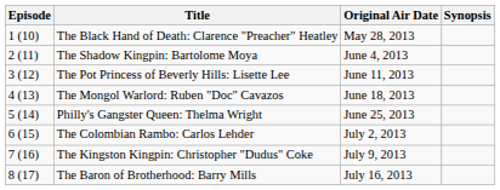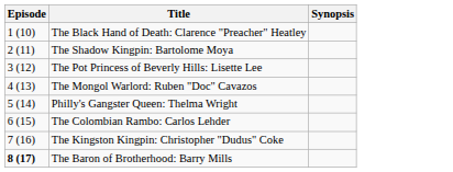 <table class="wikitable">
 <tr>
 <th>Episode</th>
 <th>Title</th>
-<th>Original Air Date</th>
 <th>Synopsis</th>
 </tr>
 <tr>
 <td>1 (10)</td>
 <td>The Black Hand of Death: Clarence "Preacher" Heatley</td>
-<td>May 28, 2013</td>
 <td></td>
 </tr>
 <tr>
 <td>2 (11)</td>
 <td>The Shadow Kingpin: Bartolome Moya</td>
-<td>June 4, 2013</td>
 <td></td>
 </tr>
 <tr>
 <td>3 (12)</td>
 <td>The Pot Princess of Beverly Hills: Lisette Lee</td>
-<td>June 11, 2013</td>
 <td></td>
 </tr>
 <tr>
 <td>4 (13)</td>
 <td>The Mongol Warlord: Ruben "Doc" Cavazos</td>
-<td>June 18, 2013</td>
 <td></td>
 </tr>
 <tr>
 <td>5 (14)</td>
 <td>Philly's Gangster Queen: Thelma Wright</td>
-<td>June 25, 2013</td>
 <td></td>
 </tr>
 <tr>
 <td>6 (15)</td>
 <td>The Colombian Rambo: Carlos Lehder</td>
-<td>July 2, 2013</td>
 <td></td>
 </tr>
 <tr>
 <td>7 (16)</td>
 <td>The Kingston Kingpin: Christopher "Dudus" Coke</td>
-<td>July 9, 2013</td>
 <td></td>
 </tr>
 <tr>
-<td>8 (17)</td>
+<td><strong>8 (17)</strong></td>
 <td>The Baron of Brotherhood: Barry Mills</td>
-<td>July 16, 2013</td>
 <td></td>
 </tr>
 </table>
